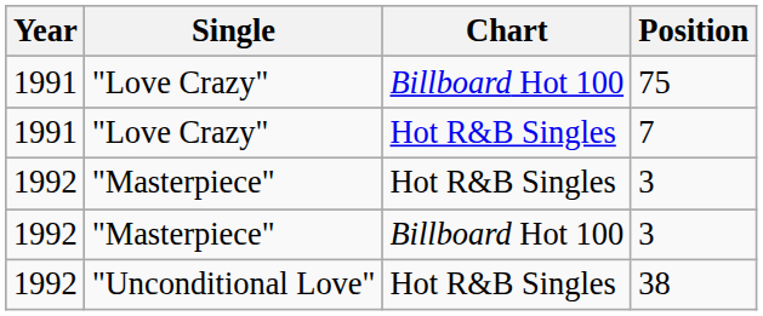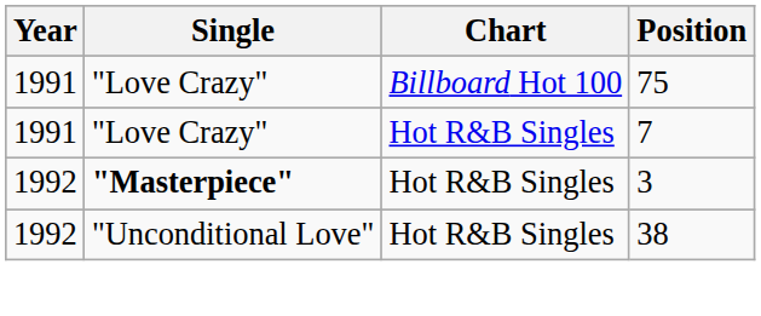 <table class="wikitable" border="1">
 <tr>
 <th>Year</th>
 <th>Single</th>
 <th>Chart</th>
 <th>Position</th>
 </tr>
 <tr>
 <td>1991</td>
 <td>"Love Crazy"</td>
 <td><a href='#'><em>Billboard</em> Hot 100</a></td>
 <td>75</td>
 </tr>
 <tr>
 <td>1991</td>
 <td>"Love Crazy"</td>
 <td><a href='#'>Hot R&B Singles</a></td>
 <td>7</td>
 </tr>
 <tr>
 <td>1992</td>
-<td>"Masterpiece"</td>
+<td><strong>"Masterpiece"</strong></td>
 <td>Hot R&B Singles</td>
-<td>3</td>
-</tr>
-<tr>
-<td>1992</td>
-<td>"Masterpiece"</td>
-<td><em>Billboard</em> Hot 100</td>
 <td>3</td>
 </tr>
 <tr>
 <td>1992</td>
 <td>"Unconditional Love"</td>
 <td>Hot R&B Singles</td>
 <td>38</td>
 </tr>
 </table>
